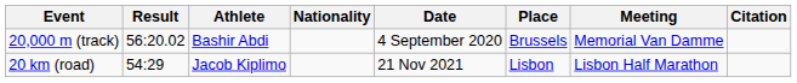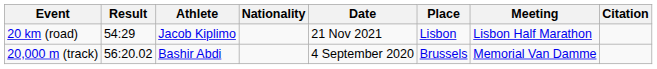 <table class="wikitable">
 <tr>
 <th>Event</th>
 <th>Result</th>
 <th>Athlete</th>
 <th>Nationality</th>
 <th>Date</th>
 <th>Place</th>
 <th>Meeting</th>
 <th>Citation</th>
 </tr>
 <tr>
+<td><a href='#'>20 km</a> (road)</td>
+<td>54:29</td>
+<td><a href='#'>Jacob Kiplimo</a></td>
+<td></td>
+<td>21 Nov 2021</td>
+<td><a href='#'>Lisbon</a></td>
+<td><a href='#'>Lisbon Half Marathon</a></td>
+<td></td>
+</tr>
+<tr>
 <td><a href='#'>20,000 m</a> (track)</td>
 <td>56:20.02</td>
 <td><a href='#'>Bashir Abdi</a></td>
 <td></td>
 <td>4 September 2020</td>
 <td><a href='#'>Brussels</a></td>
 <td><a href='#'>Memorial Van Damme</a></td>
 <td></td>
 </tr>
-<tr>
-<td><a href='#'>20 km</a> (road)</td>
-<td>54:29</td>
-<td><a href='#'>Jacob Kiplimo</a></td>
-<td></td>
-<td>21 Nov 2021</td>
-<td><a href='#'>Lisbon</a></td>
-<td><a href='#'>Lisbon Half Marathon</a></td>
-<td></td>
-</tr>
 </table>
